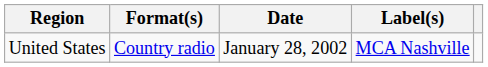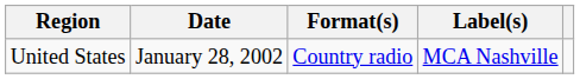 <table class="wikitable">
 <tr>
 <th>Region</th>
+<th>Date</th>
 <th>Format(s)</th>
-<th>Date</th>
 <th>Label(s)</th>
 <th></th>
 </tr>
 <tr>
 <td>United States</td>
+<td>January 28, 2002</td>
 <td><a href='#'>Country radio</a></td>
-<td>January 28, 2002</td>
 <td><a href='#'>MCA Nashville</a></td>
 <td></td>
 </tr>
 </table>
